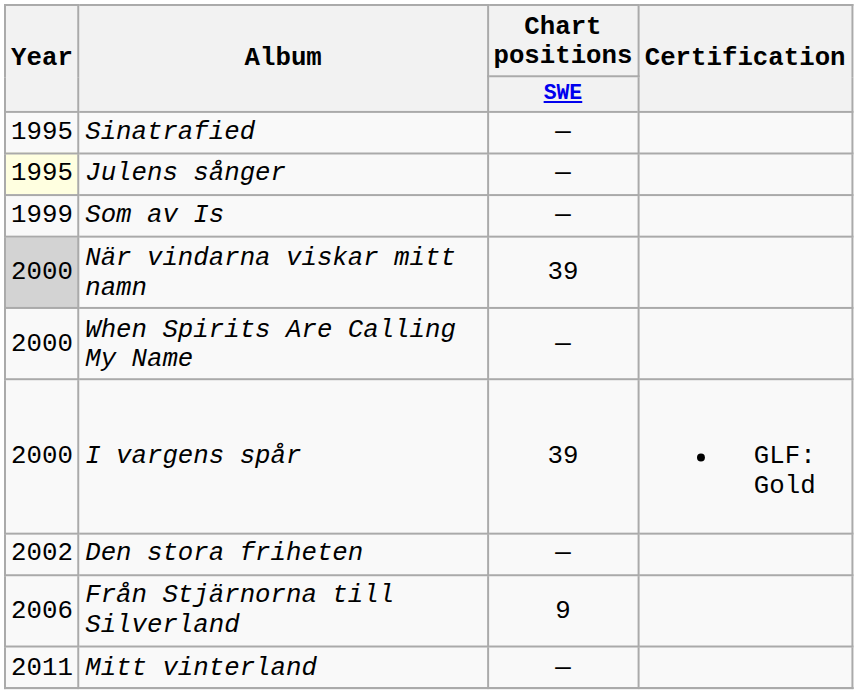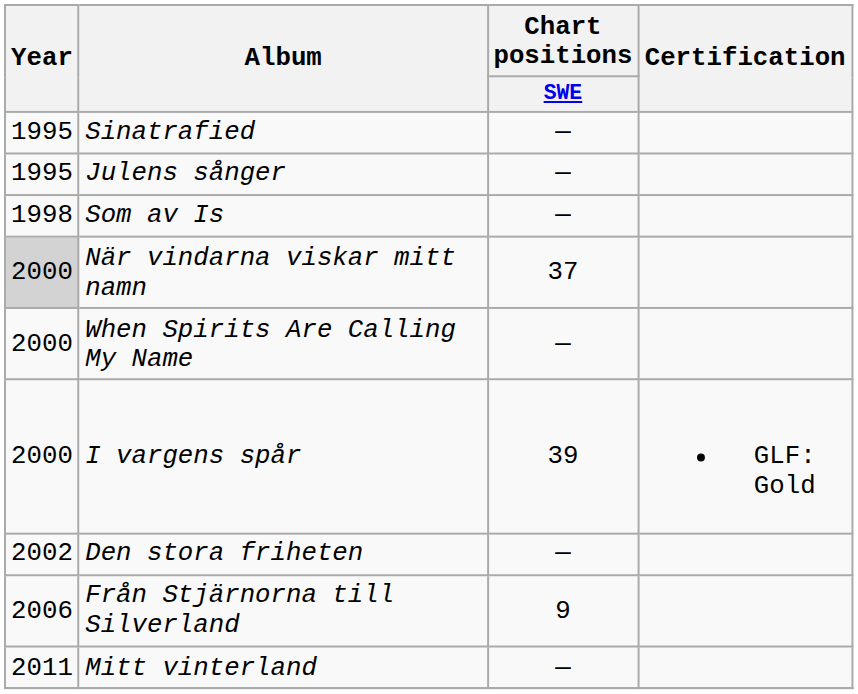 <table class="wikitable">
 <tr>
 <th style="width:10px;" rowspan="2">Year</th>
 <th style="width:200px;" rowspan="2">Album</th>
 <th colspan="1">Chart positions</th>
 <th style="width:100px;" rowspan="2">Certification</th>
 </tr>
 <tr>
 <th style="width:40px; font-size:smaller;"><a href='#'>SWE</a></th>
 </tr>
 <tr>
 <td style="text-align:center;">1995</td>
 <td><em>Sinatrafied</em></td>
 <td style="text-align:center;">—</td>
 <td style="text-align:center;"></td>
 </tr>
 <tr>
-<td style="background: lightyellow; text-align:center;">1995</td>
+<td style="text-align:center;">1995</td>
 <td><em>Julens sånger</em></td>
 <td style="text-align:center;">—</td>
 <td style="text-align:center;"></td>
 </tr>
 <tr>
-<td style="text-align:center;">1999</td>
+<td style="text-align:center;">1998</td>
 <td><em>Som av Is</em></td>
 <td style="text-align:center;">—</td>
 <td style="text-align:center;"></td>
 </tr>
 <tr>
 <td style="background: lightgrey; text-align:center;">2000</td>
 <td><em>När vindarna viskar mitt namn</em></td>
-<td style="text-align:center;">39</td>
+<td style="text-align:center;">37</td>
 <td style="text-align:center;"></td>
 </tr>
 <tr>
 <td style="text-align:center;">2000</td>
 <td><em>When Spirits Are Calling My Name</em></td>
 <td style="text-align:center;">—</td>
 <td style="text-align:center;"></td>
 </tr>
 <tr>
 <td style="text-align:center;">2000</td>
 <td><em>I vargens spår</em></td>
 <td style="text-align:center;">39</td>
 <td style="text-align:center;"><br><ul><li>GLF: Gold</li></ul></td>
 </tr>
 <tr>
 <td style="text-align:center;">2002</td>
 <td><em>Den stora friheten</em></td>
 <td style="text-align:center;">—</td>
 <td style="text-align:center;"></td>
 </tr>
 <tr>
 <td style="text-align:center;">2006</td>
 <td><em>Från Stjärnorna till Silverland</em></td>
 <td style="text-align:center;">9</td>
 <td style="text-align:center;"></td>
 </tr>
 <tr>
 <td style="text-align:center;">2011</td>
 <td><em>Mitt vinterland</em></td>
 <td style="text-align:center;">—</td>
 <td style="text-align:center;"></td>
 </tr>
 <tr>
 </tr>
 </table>
